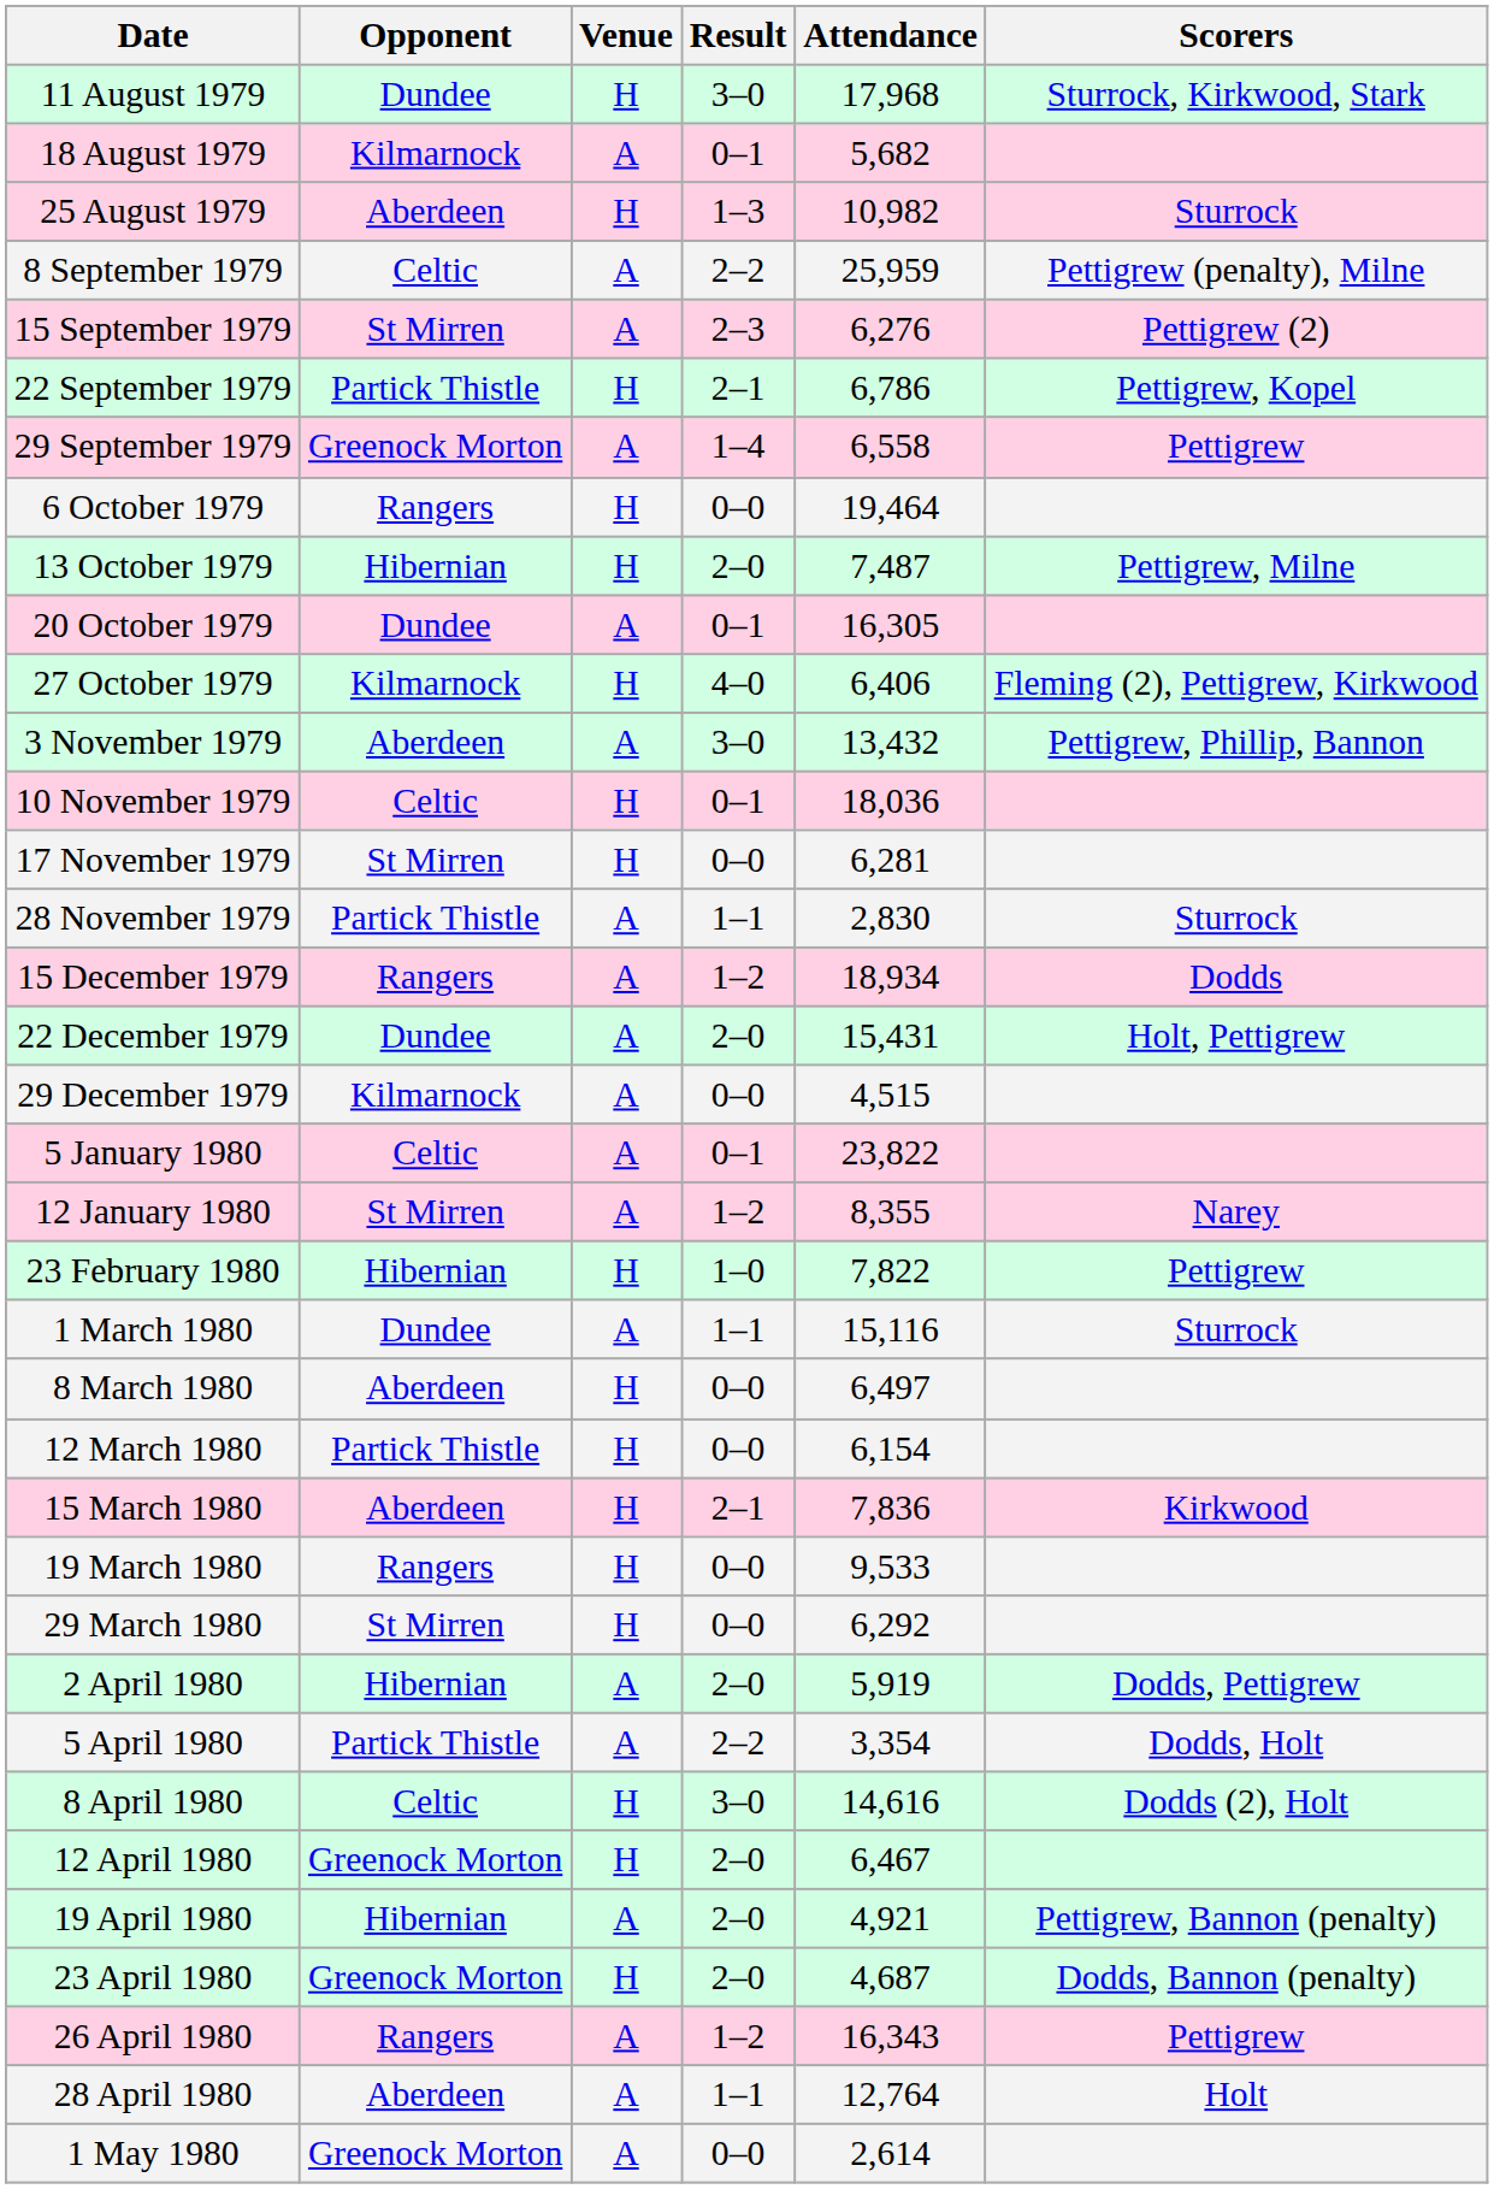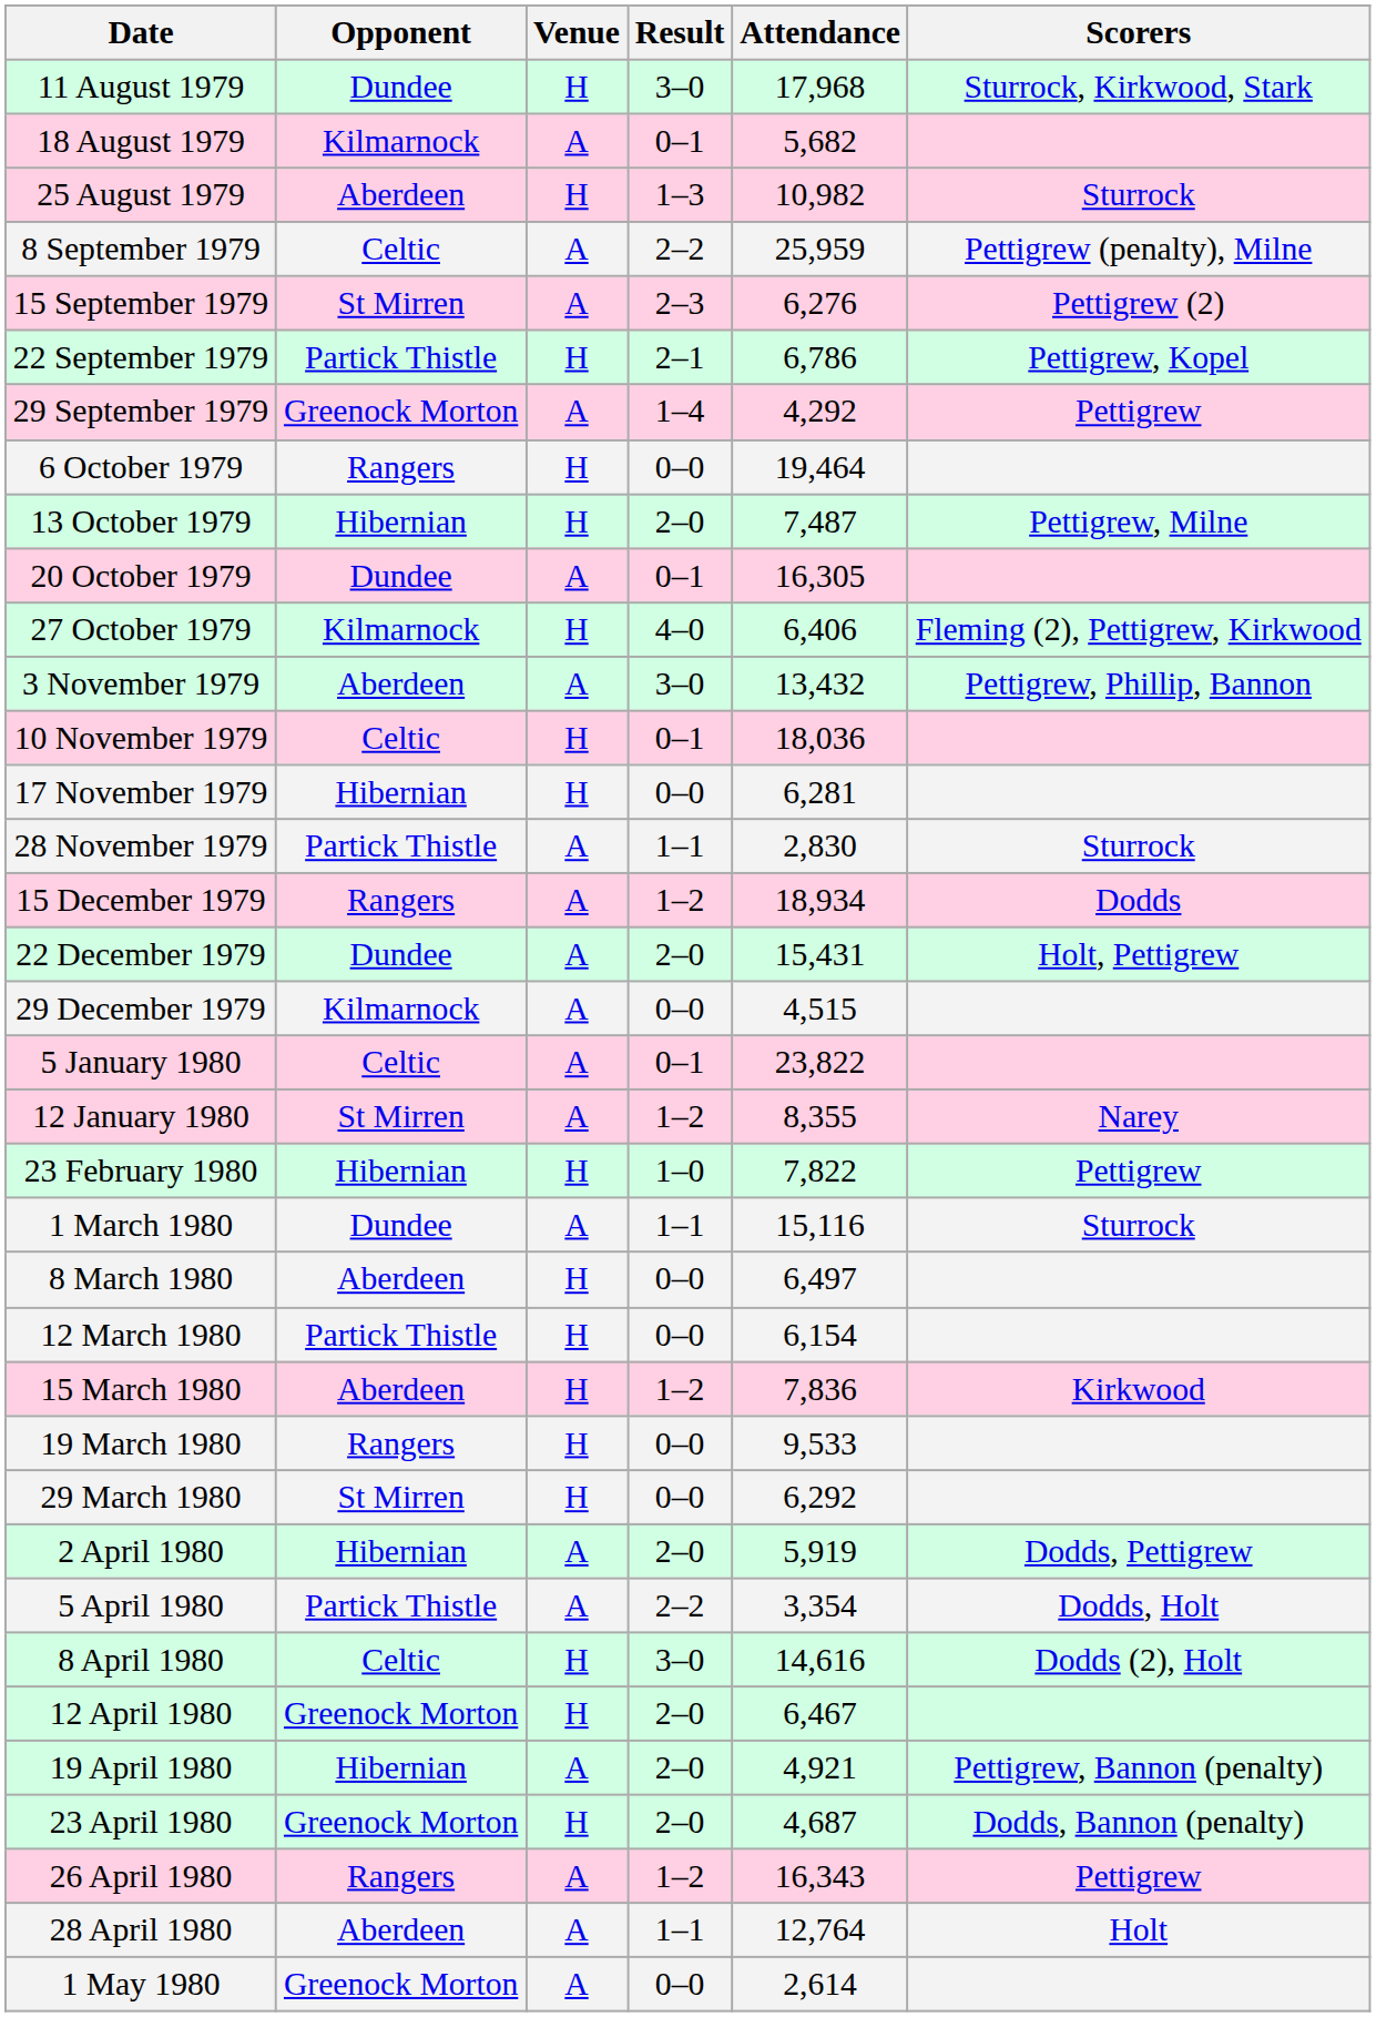 <table class="wikitable sortable" style="font-size:95%; text-align:center">
 <tr>
 <th>Date</th>
 <th>Opponent</th>
 <th>Venue</th>
 <th>Result</th>
 <th>Attendance</th>
 <th>Scorers</th>
 </tr>
 <tr bgcolor = "#d0ffe3">
 <td>11 August 1979</td>
 <td><a href='#'>Dundee</a></td>
 <td><a href='#'>H</a></td>
 <td>3–0</td>
 <td>17,968</td>
 <td><a href='#'>Sturrock</a>, <a href='#'>Kirkwood</a>, <a href='#'>Stark</a></td>
 </tr>
 <tr bgcolor = "#ffd0e3">
 <td>18 August 1979</td>
 <td><a href='#'>Kilmarnock</a></td>
 <td><a href='#'>A</a></td>
 <td>0–1</td>
 <td>5,682</td>
 <td></td>
 </tr>
 <tr bgcolor = "#ffd0e3">
 <td>25 August 1979</td>
 <td><a href='#'>Aberdeen</a></td>
 <td><a href='#'>H</a></td>
 <td>1–3</td>
 <td>10,982</td>
 <td><a href='#'>Sturrock</a></td>
 </tr>
 <tr bgcolor = "#f3f3f3">
 <td>8 September 1979</td>
 <td><a href='#'>Celtic</a></td>
 <td><a href='#'>A</a></td>
 <td>2–2</td>
 <td>25,959</td>
 <td><a href='#'>Pettigrew</a> (penalty), <a href='#'>Milne</a></td>
 </tr>
 <tr bgcolor = "#ffd0e3">
 <td>15 September 1979</td>
 <td><a href='#'>St Mirren</a></td>
 <td><a href='#'>A</a></td>
 <td>2–3</td>
 <td>6,276</td>
 <td><a href='#'>Pettigrew</a> (2)</td>
 </tr>
 <tr bgcolor = "#d0ffe3">
 <td>22 September 1979</td>
 <td><a href='#'>Partick Thistle</a></td>
 <td><a href='#'>H</a></td>
 <td>2–1</td>
 <td>6,786</td>
 <td><a href='#'>Pettigrew</a>, <a href='#'>Kopel</a></td>
 </tr>
 <tr bgcolor = "#ffd0e3">
 <td>29 September 1979</td>
 <td><a href='#'>Greenock Morton</a></td>
 <td><a href='#'>A</a></td>
 <td>1–4</td>
-<td>6,558</td>
+<td>4,292</td>
 <td><a href='#'>Pettigrew</a></td>
 </tr>
 <tr bgcolor = "#f3f3f3">
 <td>6 October 1979</td>
 <td><a href='#'>Rangers</a></td>
 <td><a href='#'>H</a></td>
 <td>0–0</td>
 <td>19,464</td>
 <td></td>
 </tr>
 <tr bgcolor = "#d0ffe3">
 <td>13 October 1979</td>
 <td><a href='#'>Hibernian</a></td>
 <td><a href='#'>H</a></td>
 <td>2–0</td>
 <td>7,487</td>
 <td><a href='#'>Pettigrew</a>, <a href='#'>Milne</a></td>
 </tr>
 <tr bgcolor = "#ffd0e3">
 <td>20 October 1979</td>
 <td><a href='#'>Dundee</a></td>
 <td><a href='#'>A</a></td>
 <td>0–1</td>
 <td>16,305</td>
 <td></td>
 </tr>
 <tr bgcolor = "#d0ffe3">
 <td>27 October 1979</td>
 <td><a href='#'>Kilmarnock</a></td>
 <td><a href='#'>H</a></td>
 <td>4–0</td>
 <td>6,406</td>
 <td><a href='#'>Fleming</a> (2), <a href='#'>Pettigrew</a>, <a href='#'>Kirkwood</a></td>
 </tr>
 <tr bgcolor = "#d0ffe3">
 <td>3 November 1979</td>
 <td><a href='#'>Aberdeen</a></td>
 <td><a href='#'>A</a></td>
 <td>3–0</td>
 <td>13,432</td>
 <td><a href='#'>Pettigrew</a>, <a href='#'>Phillip</a>, <a href='#'>Bannon</a></td>
 </tr>
 <tr bgcolor = "#ffd0e3">
 <td>10 November 1979</td>
 <td><a href='#'>Celtic</a></td>
 <td><a href='#'>H</a></td>
 <td>0–1</td>
 <td>18,036</td>
 <td></td>
 </tr>
 <tr bgcolor = "#f3f3f3">
 <td>17 November 1979</td>
-<td><a href='#'>St Mirren</a></td>
+<td><a href='#'>Hibernian</a></td>
 <td><a href='#'>H</a></td>
 <td>0–0</td>
 <td>6,281</td>
 <td></td>
 </tr>
 <tr bgcolor = "#f3f3f3">
 <td>28 November 1979</td>
 <td><a href='#'>Partick Thistle</a></td>
 <td><a href='#'>A</a></td>
 <td>1–1</td>
 <td>2,830</td>
 <td><a href='#'>Sturrock</a></td>
 </tr>
 <tr bgcolor = "#ffd0e3">
 <td>15 December 1979</td>
 <td><a href='#'>Rangers</a></td>
 <td><a href='#'>A</a></td>
 <td>1–2</td>
 <td>18,934</td>
 <td><a href='#'>Dodds</a></td>
 </tr>
 <tr bgcolor = "#d0ffe3">
 <td>22 December 1979</td>
 <td><a href='#'>Dundee</a></td>
 <td><a href='#'>A</a></td>
 <td>2–0</td>
 <td>15,431</td>
 <td><a href='#'>Holt</a>, <a href='#'>Pettigrew</a></td>
 </tr>
 <tr bgcolor = "#f3f3f3">
 <td>29 December 1979</td>
 <td><a href='#'>Kilmarnock</a></td>
 <td><a href='#'>A</a></td>
 <td>0–0</td>
 <td>4,515</td>
 <td></td>
 </tr>
 <tr bgcolor = "#ffd0e3">
 <td>5 January 1980</td>
 <td><a href='#'>Celtic</a></td>
 <td><a href='#'>A</a></td>
 <td>0–1</td>
 <td>23,822</td>
 <td></td>
 </tr>
 <tr bgcolor = "#ffd0e3">
 <td>12 January 1980</td>
 <td><a href='#'>St Mirren</a></td>
 <td><a href='#'>A</a></td>
 <td>1–2</td>
 <td>8,355</td>
 <td><a href='#'>Narey</a></td>
 </tr>
 <tr bgcolor = "#d0ffe3">
 <td>23 February 1980</td>
 <td><a href='#'>Hibernian</a></td>
 <td><a href='#'>H</a></td>
 <td>1–0</td>
 <td>7,822</td>
 <td><a href='#'>Pettigrew</a></td>
 </tr>
 <tr bgcolor = "#f3f3f3">
 <td>1 March 1980</td>
 <td><a href='#'>Dundee</a></td>
 <td><a href='#'>A</a></td>
 <td>1–1</td>
 <td>15,116</td>
 <td><a href='#'>Sturrock</a></td>
 </tr>
 <tr bgcolor = "#f3f3f3">
 <td>8 March 1980</td>
 <td><a href='#'>Aberdeen</a></td>
 <td><a href='#'>H</a></td>
 <td>0–0</td>
 <td>6,497</td>
 <td></td>
 </tr>
 <tr bgcolor = "#f3f3f3">
 <td>12 March 1980</td>
 <td><a href='#'>Partick Thistle</a></td>
 <td><a href='#'>H</a></td>
 <td>0–0</td>
 <td>6,154</td>
 <td></td>
 </tr>
 <tr bgcolor = "#ffd0e3">
 <td>15 March 1980</td>
 <td><a href='#'>Aberdeen</a></td>
 <td><a href='#'>H</a></td>
-<td>2–1</td>
+<td>1–2</td>
 <td>7,836</td>
 <td><a href='#'>Kirkwood</a></td>
 </tr>
 <tr bgcolor = "#f3f3f3">
 <td>19 March 1980</td>
 <td><a href='#'>Rangers</a></td>
 <td><a href='#'>H</a></td>
 <td>0–0</td>
 <td>9,533</td>
 <td></td>
 </tr>
 <tr bgcolor = "#f3f3f3">
 <td>29 March 1980</td>
 <td><a href='#'>St Mirren</a></td>
 <td><a href='#'>H</a></td>
 <td>0–0</td>
 <td>6,292</td>
 <td></td>
 </tr>
 <tr bgcolor = "#d0ffe3">
 <td>2 April 1980</td>
 <td><a href='#'>Hibernian</a></td>
 <td><a href='#'>A</a></td>
 <td>2–0</td>
 <td>5,919</td>
 <td><a href='#'>Dodds</a>, <a href='#'>Pettigrew</a></td>
 </tr>
 <tr bgcolor = "#f3f3f3">
 <td>5 April 1980</td>
 <td><a href='#'>Partick Thistle</a></td>
 <td><a href='#'>A</a></td>
 <td>2–2</td>
 <td>3,354</td>
 <td><a href='#'>Dodds</a>, <a href='#'>Holt</a></td>
 </tr>
 <tr bgcolor = "#d0ffe3">
 <td>8 April 1980</td>
 <td><a href='#'>Celtic</a></td>
 <td><a href='#'>H</a></td>
 <td>3–0</td>
 <td>14,616</td>
 <td><a href='#'>Dodds</a> (2), <a href='#'>Holt</a></td>
 </tr>
 <tr bgcolor = "#d0ffe3">
 <td>12 April 1980</td>
 <td><a href='#'>Greenock Morton</a></td>
 <td><a href='#'>H</a></td>
 <td>2–0</td>
 <td>6,467</td>
 <td></td>
 </tr>
 <tr bgcolor = "#d0ffe3">
 <td>19 April 1980</td>
 <td><a href='#'>Hibernian</a></td>
 <td><a href='#'>A</a></td>
 <td>2–0</td>
 <td>4,921</td>
 <td><a href='#'>Pettigrew</a>, <a href='#'>Bannon</a> (penalty)</td>
 </tr>
 <tr bgcolor = "#d0ffe3">
 <td>23 April 1980</td>
 <td><a href='#'>Greenock Morton</a></td>
 <td><a href='#'>H</a></td>
 <td>2–0</td>
 <td>4,687</td>
 <td><a href='#'>Dodds</a>, <a href='#'>Bannon</a> (penalty)</td>
 </tr>
 <tr bgcolor = "#ffd0e3">
 <td>26 April 1980</td>
 <td><a href='#'>Rangers</a></td>
 <td><a href='#'>A</a></td>
 <td>1–2</td>
 <td>16,343</td>
 <td><a href='#'>Pettigrew</a></td>
 </tr>
 <tr bgcolor = "#f3f3f3">
 <td>28 April 1980</td>
 <td><a href='#'>Aberdeen</a></td>
 <td><a href='#'>A</a></td>
 <td>1–1</td>
 <td>12,764</td>
 <td><a href='#'>Holt</a></td>
 </tr>
 <tr bgcolor = "#f3f3f3">
 <td>1 May 1980</td>
 <td><a href='#'>Greenock Morton</a></td>
 <td><a href='#'>A</a></td>
 <td>0–0</td>
 <td>2,614</td>
 <td></td>
 </tr>
 </table>
